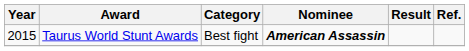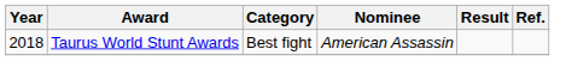 <table class= "wikitable sortable">
 <tr>
 <th>Year</th>
 <th>Award</th>
 <th>Category</th>
 <th>Nominee</th>
 <th>Result</th>
 <th>Ref.</th>
 </tr>
 <tr>
-<td>2015</td>
+<td>2018</td>
 <td><a href='#'>Taurus World Stunt Awards</a></td>
 <td>Best fight</td>
-<td><strong><em>American Assassin</em></strong></td>
+<td><em>American Assassin</em></td>
 <td></td>
 <td></td>
 </tr>
 <tr>
 </tr>
 </table>
